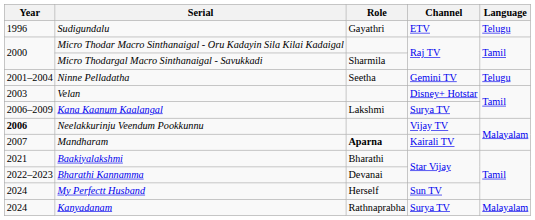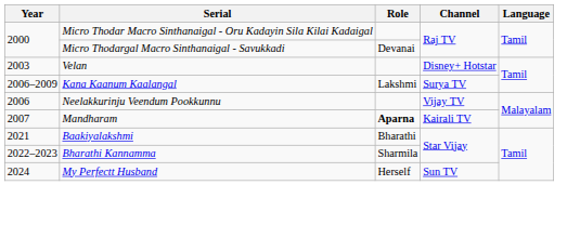 <table class="wikitable sortable">
 <tr>
 <th>Year</th>
 <th>Serial</th>
 <th>Role</th>
 <th>Channel</th>
 <th>Language</th>
-</tr>
-<tr>
-<td>1996</td>
-<td><em>Sudigundalu</em></td>
-<td>Gayathri</td>
-<td><a href='#'>ETV</a></td>
-<td><a href='#'>Telugu</a></td>
 </tr>
 <tr>
 <td rowspan="2">2000</td>
 <td><em>Micro Thodar Macro Sinthanaigal - Oru Kadayin Sila Kilai Kadaigal</em></td>
 <td></td>
 <td rowspan="2"><a href='#'>Raj TV</a></td>
 <td rowspan="2"><a href='#'>Tamil</a></td>
 </tr>
 <tr>
 <td><em>Micro Thodargal Macro Sinthanaigal - Savukkadi</em></td>
-<td>Sharmila</td>
-</tr>
-<tr>
-<td>2001–2004</td>
-<td><em>Ninne Pelladatha</em></td>
-<td>Seetha</td>
-<td><a href='#'>Gemini TV</a></td>
-<td><a href='#'>Telugu</a></td>
+<td>Devanai</td>
 </tr>
 <tr>
 <td>2003</td>
 <td><em>Velan</em></td>
 <td></td>
 <td><a href='#'>Disney+ Hotstar</a></td>
 <td rowspan="2"><a href='#'>Tamil</a></td>
 </tr>
 <tr>
 <td>2006–2009</td>
 <td><em><a href='#'>Kana Kaanum Kaalangal</a></em></td>
 <td>Lakshmi</td>
 <td><a href='#'>Surya TV</a></td>
 </tr>
 <tr>
-<td><strong>2006</strong></td>
+<td>2006</td>
 <td><em>Neelakkurinju Veendum Pookkunnu</em></td>
 <td></td>
 <td><a href='#'>Vijay TV</a></td>
 <td rowspan="2"><a href='#'>Malayalam</a></td>
 </tr>
 <tr>
 <td>2007</td>
 <td><em>Mandharam</em></td>
 <td><strong>Aparna</strong></td>
 <td><a href='#'>Kairali TV</a></td>
 </tr>
 <tr>
 <td>2021</td>
 <td><em><a href='#'>Baakiyalakshmi</a></em></td>
 <td>Bharathi</td>
 <td rowspan="2"><a href='#'>Star Vijay</a></td>
 <td rowspan="3"><a href='#'>Tamil</a></td>
 </tr>
 <tr>
 <td>2022–2023</td>
 <td><em><a href='#'>Bharathi Kannamma</a></em></td>
-<td>Devanai</td>
+<td>Sharmila</td>
 </tr>
 <tr>
 <td>2024</td>
 <td><em><a href='#'>My Perfectt Husband</a></em></td>
 <td>Herself</td>
 <td><a href='#'>Sun TV</a></td>
 </tr>
-<tr>
-<td>2024</td>
-<td><em><a href='#'>Kanyadanam</a></em></td>
-<td>Rathnaprabha</td>
-<td><a href='#'>Surya TV</a></td>
-<td><a href='#'>Malayalam</a></td>
-</tr>
 </table>
